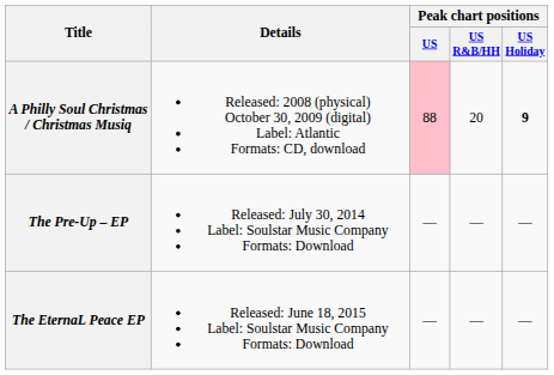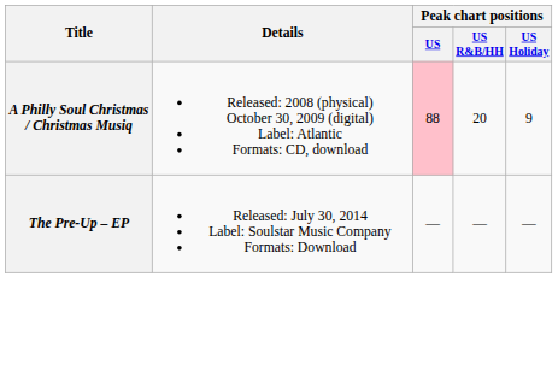 <table class="wikitable plainrowheaders" style="text-align:center;">
 <tr>
 <th rowspan="2" style="width:10em;">Title</th>
 <th rowspan="2" style="width:18em;">Details</th>
 <th colspan="3">Peak chart positions</th>
 </tr>
 <tr style="font-size:smaller;">
 <th width="40"><a href='#'>US</a><br></th>
 <th width="40"><a href='#'>US R&B/HH</a><br></th>
 <th width="40"><a href='#'>US Holiday</a><br></th>
 </tr>
 <tr>
 <th scope="row"><em>A Philly Soul Christmas / Christmas Musiq</em></th>
 <td><br><ul><li>Released: 2008 (physical)<br>October 30, 2009 (digital)</li><li>Label: Atlantic</li><li>Formats: CD, download</li></ul></td>
 <td style="background: pink;">88</td>
 <td>20</td>
-<td><strong>9</strong></td>
+<td>9</td>
 </tr>
 <tr>
 <th scope="row"><em>The Pre-Up – EP</em></th>
 <td><br><ul><li>Released: July 30, 2014</li><li>Label: Soulstar Music Company</li><li>Formats: Download</li></ul></td>
 <td>—</td>
 <td>—</td>
 <td>—</td>
 </tr>
-<tr>
-<th scope="row"><em>The EternaL Peace EP</em></th>
-<td><br><ul><li>Released: June 18, 2015</li><li>Label: Soulstar Music Company</li><li>Formats: Download</li></ul></td>
-<td>—</td>
-<td>—</td>
-<td>—</td>
-</tr>
 </table>
